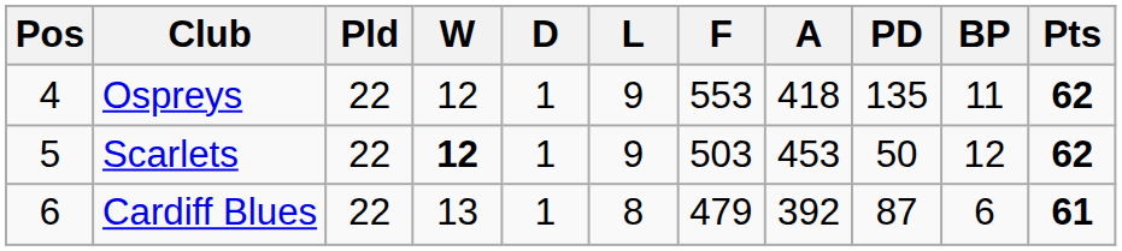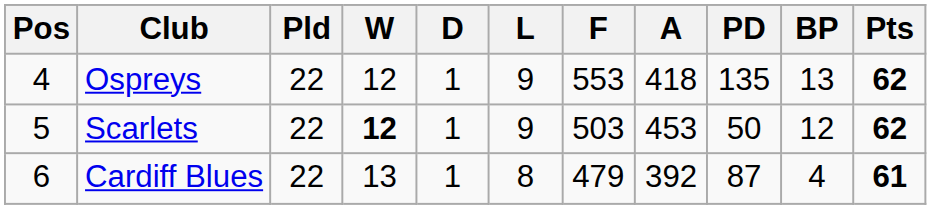 <table class="wikitable" style="text-align:center">
 <tr>
 <th width=30>Pos</th>
 <th>Club</th>
 <th width=30>Pld</th>
 <th width=30>W</th>
 <th width=30>D</th>
 <th width=30>L</th>
 <th width=30>F</th>
 <th width=30>A</th>
 <th width=30>PD</th>
 <th width=30>BP</th>
 <th width=30>Pts</th>
 </tr>
 <tr>
 <td>4</td>
 <td align=left><a href='#'>Ospreys</a></td>
 <td>22</td>
 <td>12</td>
 <td>1</td>
 <td>9</td>
 <td>553</td>
 <td>418</td>
 <td>135</td>
-<td>11</td>
+<td>13</td>
 <td><strong>62</strong></td>
 </tr>
 <tr>
 <td>5</td>
 <td align=left> <a href='#'>Scarlets</a></td>
 <td>22</td>
 <td><strong>12</strong></td>
 <td>1</td>
 <td>9</td>
 <td>503</td>
 <td>453</td>
 <td>50</td>
 <td>12</td>
 <td><strong>62</strong></td>
 </tr>
 <tr>
 <td>6</td>
 <td align=left><a href='#'>Cardiff Blues</a></td>
 <td>22</td>
 <td>13</td>
 <td>1</td>
 <td>8</td>
 <td>479</td>
 <td>392</td>
 <td>87</td>
-<td>6</td>
+<td>4</td>
 <td><strong>61</strong></td>
 </tr>
 </table>
